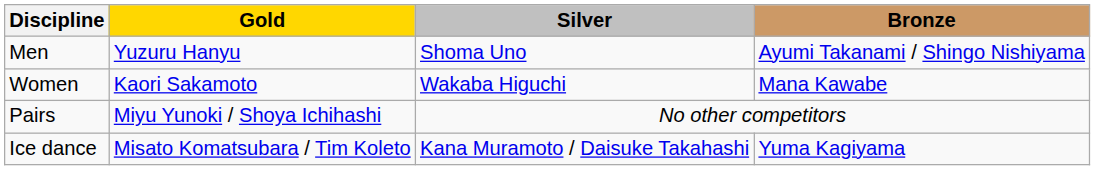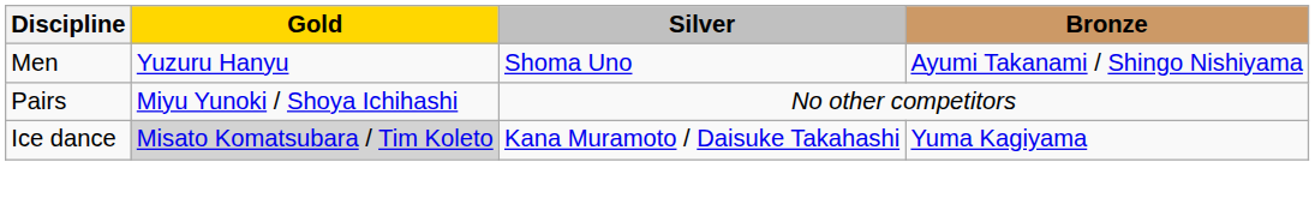 <table class="wikitable">
 <tr>
 <th>Discipline</th>
 <td align=center bgcolor=gold><strong>Gold</strong></td>
 <td align=center bgcolor=silver><strong>Silver</strong></td>
 <td align=center bgcolor=cc9966><strong>Bronze</strong></td>
 </tr>
 <tr>
 <td>Men</td>
 <td><a href='#'>Yuzuru Hanyu</a></td>
 <td><a href='#'>Shoma Uno</a></td>
 <td><a href='#'>Ayumi Takanami</a> / <a href='#'>Shingo Nishiyama</a></td>
 </tr>
 <tr>
-<td>Women</td>
-<td><a href='#'>Kaori Sakamoto</a></td>
-<td><a href='#'>Wakaba Higuchi</a></td>
-<td><a href='#'>Mana Kawabe</a></td>
-</tr>
-<tr>
 <td>Pairs</td>
 <td><a href='#'>Miyu Yunoki</a> / <a href='#'>Shoya Ichihashi</a></td>
 <td colspan=2 align=center><em>No other competitors</em></td>
 </tr>
 <tr>
 <td>Ice dance</td>
-<td><a href='#'>Misato Komatsubara</a> / <a href='#'>Tim Koleto</a></td>
+<td style="background: lightgrey;"><a href='#'>Misato Komatsubara</a> / <a href='#'>Tim Koleto</a></td>
 <td><a href='#'>Kana Muramoto</a> / <a href='#'>Daisuke Takahashi</a></td>
 <td><a href='#'>Yuma Kagiyama</a></td>
 </tr>
 </table>
